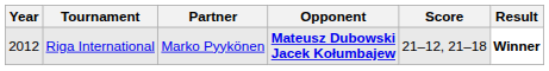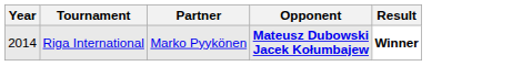 <table class="sortable wikitable" style="font-size: 90%;">
 <tr>
 <th>Year</th>
 <th>Tournament</th>
 <th>Partner</th>
 <th>Opponent</th>
-<th>Score</th>
 <th>Result</th>
 </tr>
 <tr style="background:#E9E9E9">
-<td align="center">2012</td>
+<td align="center">2014</td>
 <td align="left"><a href='#'>Riga International</a></td>
 <td align="left"> <a href='#'>Marko Pyykönen</a></td>
 <td align="left"><strong> <a href='#'>Mateusz Dubowski</a><br> <a href='#'>Jacek Kołumbajew</a></strong></td>
-<td align="left">21–12, 21–18</td>
 <td style="text-align:left; background:white"> <strong>Winner</strong></td>
 </tr>
 </table>
